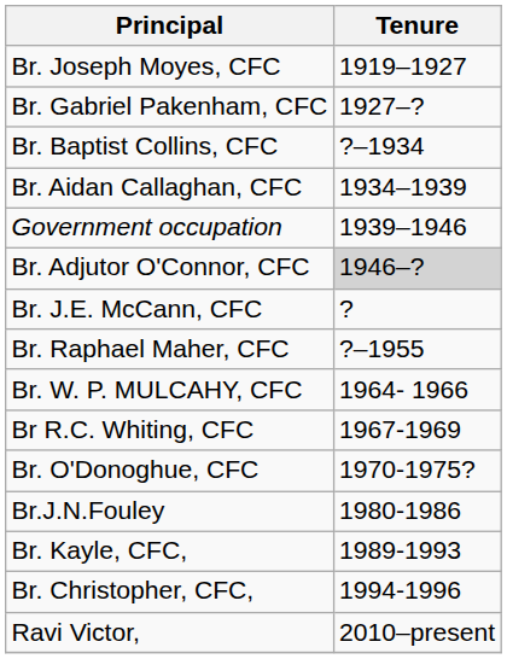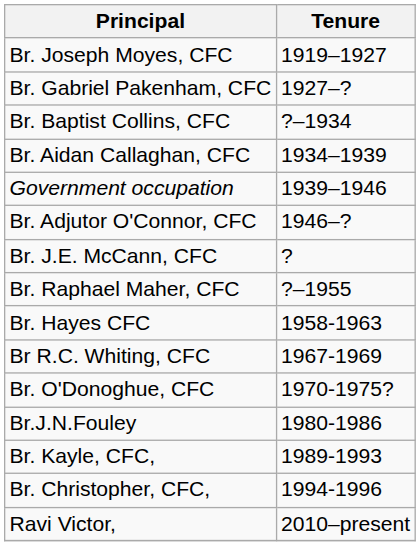 <table class="wikitable sortable">
 <tr>
 <th>Principal</th>
 <th>Tenure</th>
 </tr>
 <tr>
 <td>Br. Joseph Moyes, CFC</td>
 <td>1919–1927</td>
 </tr>
 <tr>
 <td>Br. Gabriel Pakenham, CFC</td>
 <td>1927–?</td>
 </tr>
 <tr>
 <td>Br. Baptist Collins, CFC</td>
 <td>?–1934</td>
 </tr>
 <tr>
 <td>Br. Aidan Callaghan, CFC</td>
 <td>1934–1939</td>
 </tr>
 <tr>
 <td><em>Government occupation</em></td>
 <td>1939–1946</td>
 </tr>
 <tr>
 <td>Br. Adjutor O'Connor, CFC</td>
-<td style="background: lightgrey;">1946–?</td>
+<td>1946–?</td>
 </tr>
 <tr>
 <td>Br. J.E. McCann, CFC</td>
 <td>?</td>
 </tr>
 <tr>
 <td>Br. Raphael Maher, CFC</td>
 <td>?–1955</td>
 </tr>
 <tr>
-<td>Br. W. P. MULCAHY, CFC</td>
-<td>1964- 1966</td>
+<td>Br. Hayes CFC</td>
+<td>1958-1963</td>
 </tr>
 <tr>
 <td>Br R.C. Whiting, CFC</td>
 <td>1967-1969</td>
 </tr>
 <tr>
 <td>Br. O'Donoghue, CFC</td>
 <td>1970-1975?</td>
 </tr>
 <tr>
 <td>Br.J.N.Fouley</td>
 <td>1980-1986</td>
 </tr>
 <tr>
 <td>Br. Kayle, CFC,</td>
 <td>1989-1993</td>
 </tr>
 <tr>
 <td>Br. Christopher, CFC,</td>
 <td>1994-1996</td>
 </tr>
 <tr>
 <td>Ravi Victor,</td>
 <td>2010–present</td>
 </tr>
 <tr>
 </tr>
 </table>
